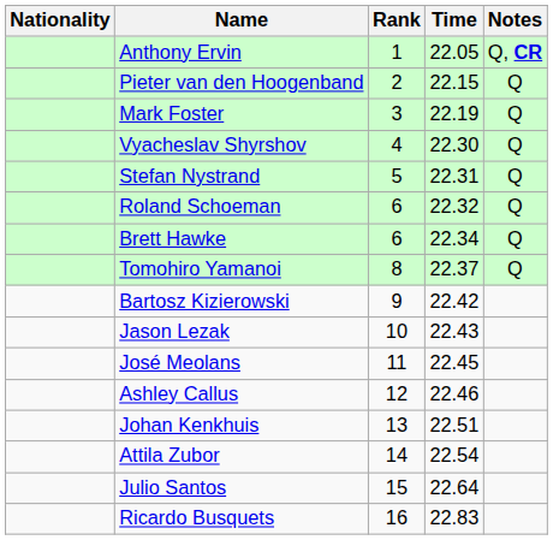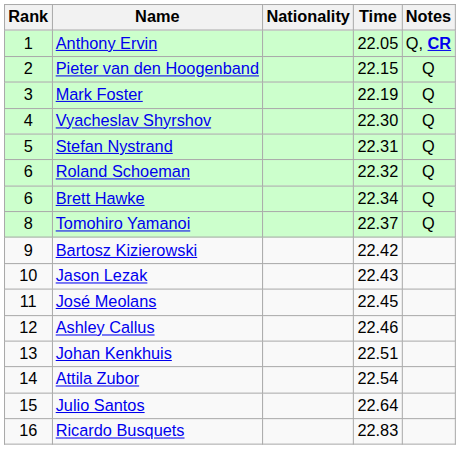 <table class="wikitable sortable" style="text-align:center">
 <tr>
+<th>Rank</th>
+<th>Name</th>
 <th>Nationality</th>
-<th>Name</th>
-<th>Rank</th>
 <th>Time</th>
 <th>Notes</th>
 </tr>
 <tr bgcolor=ccffcc>
+<td>1</td>
+<td align=left><a href='#'>Anthony Ervin</a></td>
 <td align=left></td>
-<td align=left><a href='#'>Anthony Ervin</a></td>
-<td>1</td>
 <td>22.05</td>
 <td>Q, <strong><a href='#'>CR</a></strong></td>
 </tr>
 <tr bgcolor=ccffcc>
+<td>2</td>
+<td align=left><a href='#'>Pieter van den Hoogenband</a></td>
 <td align=left></td>
-<td align=left><a href='#'>Pieter van den Hoogenband</a></td>
-<td>2</td>
 <td>22.15</td>
 <td>Q</td>
 </tr>
 <tr bgcolor=ccffcc>
+<td>3</td>
+<td align=left><a href='#'>Mark Foster</a></td>
 <td align=left></td>
-<td align=left><a href='#'>Mark Foster</a></td>
-<td>3</td>
 <td>22.19</td>
 <td>Q</td>
 </tr>
 <tr bgcolor=ccffcc>
+<td>4</td>
+<td align=left><a href='#'>Vyacheslav Shyrshov</a></td>
 <td align=left></td>
-<td align=left><a href='#'>Vyacheslav Shyrshov</a></td>
-<td>4</td>
 <td>22.30</td>
 <td>Q</td>
 </tr>
 <tr bgcolor=ccffcc>
+<td>5</td>
+<td align=left><a href='#'>Stefan Nystrand</a></td>
 <td align=left></td>
-<td align=left><a href='#'>Stefan Nystrand</a></td>
-<td>5</td>
 <td>22.31</td>
 <td>Q</td>
 </tr>
 <tr bgcolor=ccffcc>
+<td>6</td>
+<td align=left><a href='#'>Roland Schoeman</a></td>
 <td align=left></td>
-<td align=left><a href='#'>Roland Schoeman</a></td>
-<td>6</td>
 <td>22.32</td>
 <td>Q</td>
 </tr>
 <tr bgcolor=ccffcc>
+<td>6</td>
+<td align=left><a href='#'>Brett Hawke</a></td>
 <td align=left></td>
-<td align=left><a href='#'>Brett Hawke</a></td>
-<td>6</td>
 <td>22.34</td>
 <td>Q</td>
 </tr>
 <tr bgcolor=ccffcc>
+<td>8</td>
+<td align=left><a href='#'>Tomohiro Yamanoi</a></td>
 <td align=left></td>
-<td align=left><a href='#'>Tomohiro Yamanoi</a></td>
-<td>8</td>
 <td>22.37</td>
 <td>Q</td>
 </tr>
 <tr>
+<td>9</td>
+<td align=left><a href='#'>Bartosz Kizierowski</a></td>
 <td align=left></td>
-<td align=left><a href='#'>Bartosz Kizierowski</a></td>
-<td>9</td>
 <td>22.42</td>
 <td></td>
 </tr>
 <tr>
+<td>10</td>
+<td align=left><a href='#'>Jason Lezak</a></td>
 <td align=left></td>
-<td align=left><a href='#'>Jason Lezak</a></td>
-<td>10</td>
 <td>22.43</td>
 <td></td>
 </tr>
 <tr>
+<td>11</td>
+<td align=left><a href='#'>José Meolans</a></td>
 <td align=left></td>
-<td align=left><a href='#'>José Meolans</a></td>
-<td>11</td>
 <td>22.45</td>
 <td></td>
 </tr>
 <tr>
+<td>12</td>
+<td align=left><a href='#'>Ashley Callus</a></td>
 <td align=left></td>
-<td align=left><a href='#'>Ashley Callus</a></td>
-<td>12</td>
 <td>22.46</td>
 <td></td>
 </tr>
 <tr>
+<td>13</td>
+<td align=left><a href='#'>Johan Kenkhuis</a></td>
 <td align=left></td>
-<td align=left><a href='#'>Johan Kenkhuis</a></td>
-<td>13</td>
 <td>22.51</td>
 <td></td>
 </tr>
 <tr>
+<td>14</td>
+<td align=left><a href='#'>Attila Zubor</a></td>
 <td align=left></td>
-<td align=left><a href='#'>Attila Zubor</a></td>
-<td>14</td>
 <td>22.54</td>
 <td></td>
 </tr>
 <tr>
+<td>15</td>
+<td align=left><a href='#'>Julio Santos</a></td>
 <td align=left></td>
-<td align=left><a href='#'>Julio Santos</a></td>
-<td>15</td>
 <td>22.64</td>
 <td></td>
 </tr>
 <tr>
+<td>16</td>
+<td align=left><a href='#'>Ricardo Busquets</a></td>
 <td align=left></td>
-<td align=left><a href='#'>Ricardo Busquets</a></td>
-<td>16</td>
 <td>22.83</td>
 <td></td>
 </tr>
 </table>
